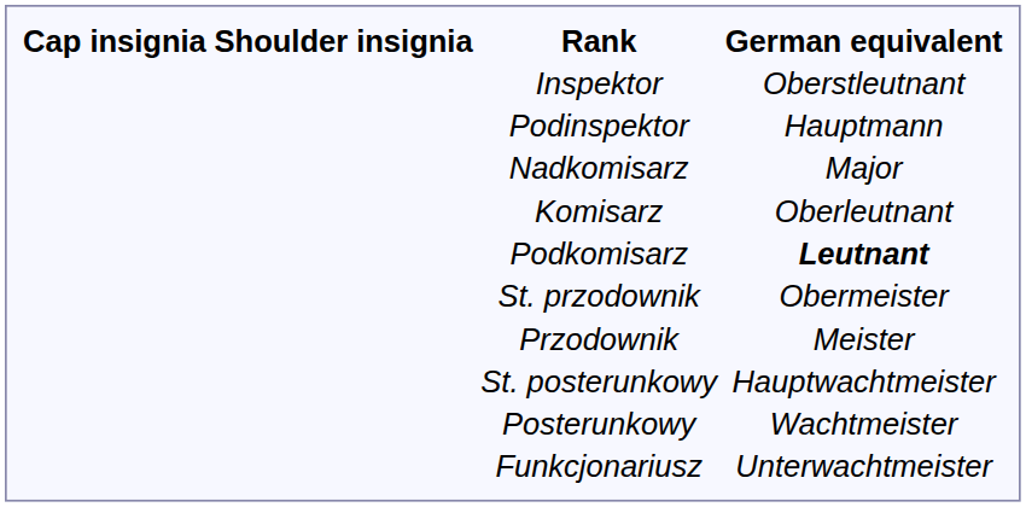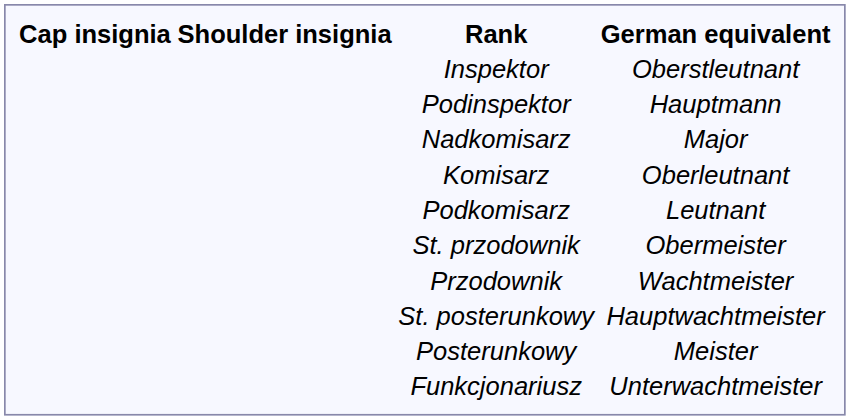 <table style="border:1px solid #8888aa; background-color:#f7f8ff; text-align:center; padding:5px; font-size:95%; margin: 0px 12px 12px 0px;">
 <tr style="text-align:center;">
 <th>Cap insignia</th>
 <th>Shoulder insignia</th>
 <th>Rank</th>
 <th>German equivalent</th>
 </tr>
 <tr>
 <td></td>
 <td></td>
 <td><em>Inspektor</em></td>
 <td><em>Oberstleutnant</em></td>
 </tr>
 <tr>
 <td></td>
 <td></td>
 <td><em>Podinspektor</em></td>
 <td><em>Hauptmann</em></td>
 </tr>
 <tr>
 <td></td>
 <td></td>
 <td><em>Nadkomisarz</em></td>
 <td><em>Major</em></td>
 </tr>
 <tr>
 <td></td>
 <td></td>
 <td><em>Komisarz</em></td>
 <td><em>Oberleutnant</em></td>
 </tr>
 <tr>
 <td></td>
 <td></td>
 <td><em>Podkomisarz</em></td>
-<td><strong><em>Leutnant</em></strong></td>
+<td><em>Leutnant</em></td>
 </tr>
 <tr>
 <td></td>
 <td></td>
 <td><em>St. przodownik</em></td>
 <td><em>Obermeister</em></td>
 </tr>
 <tr>
 <td></td>
 <td></td>
 <td><em>Przodownik</em></td>
-<td><em>Meister</em></td>
+<td><em>Wachtmeister</em></td>
 </tr>
 <tr>
 <td></td>
 <td></td>
 <td><em>St. posterunkowy</em></td>
 <td><em>Hauptwachtmeister</em></td>
 </tr>
 <tr>
 <td></td>
 <td></td>
 <td><em>Posterunkowy</em></td>
-<td><em>Wachtmeister</em></td>
+<td><em>Meister</em></td>
 </tr>
 <tr>
 <td></td>
 <td></td>
 <td><em>Funkcjonariusz</em></td>
 <td><em>Unterwachtmeister</em></td>
 </tr>
 </table>
